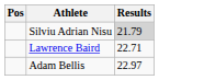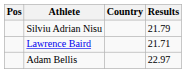 <table class="wikitable">
 <tr>
 <th>Pos</th>
 <th>Athlete</th>
+<th>Country</th>
 <th>Results</th>
 </tr>
 <tr>
 <td align="center"></td>
 <td>Silviu Adrian Nisu</td>
-<td style="background: lightgrey;">21.79</td>
+<td></td>
+<td>21.79</td>
 </tr>
 <tr>
 <td align="center"></td>
 <td><a href='#'>Lawrence Baird</a></td>
-<td>22.71</td>
+<td></td>
+<td>21.71</td>
 </tr>
 <tr>
 <td align="center"></td>
 <td>Adam Bellis</td>
+<td></td>
 <td>22.97</td>
 </tr>
 </table>
